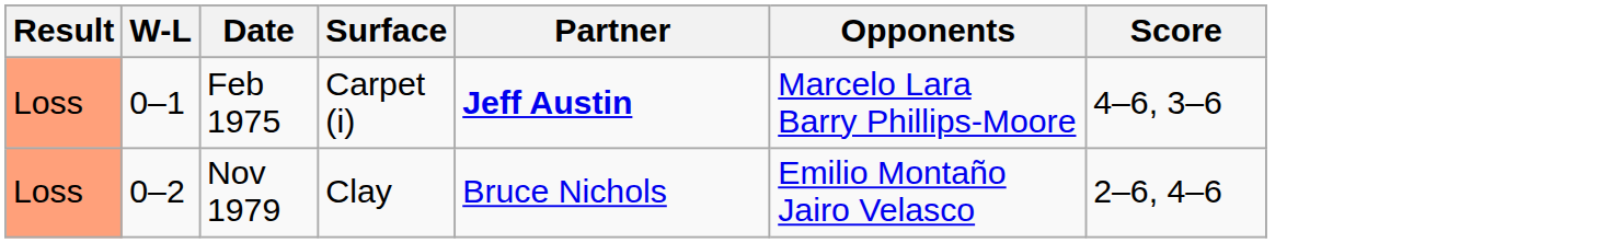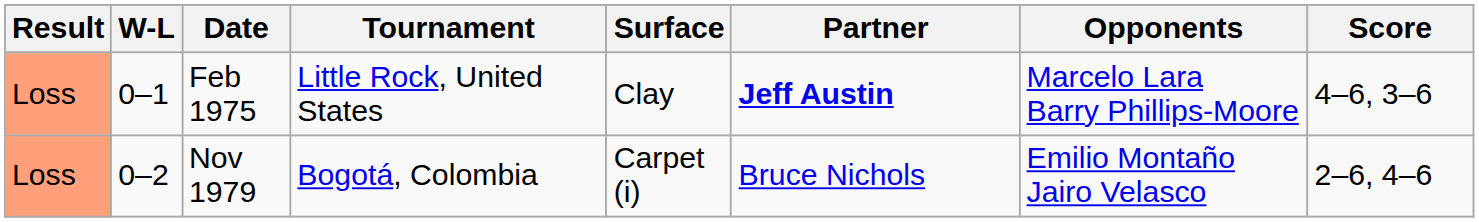 <table class="sortable wikitable">
 <tr>
 <th style="width:40px">Result</th>
 <th style="width:30px" class="unsortable">W-L</th>
 <th style="width:50px">Date</th>
+<th style="width:160px">Tournament</th>
 <th style="width:50px">Surface</th>
 <th style="width:145px">Partner</th>
 <th style="width:145px">Opponents</th>
 <th style="width:80px" class="unsortable">Score</th>
 </tr>
 <tr>
 <td style="background:#ffa07a;">Loss</td>
 <td>0–1</td>
 <td>Feb 1975</td>
-<td>Carpet (i)</td>
+<td><a href='#'>Little Rock</a>, United States</td>
+<td>Clay</td>
 <td><strong> <a href='#'>Jeff Austin</a></strong></td>
 <td> <a href='#'>Marcelo Lara</a><br> <a href='#'>Barry Phillips-Moore</a></td>
 <td>4–6, 3–6</td>
 </tr>
 <tr>
 <td style="background:#ffa07a;">Loss</td>
 <td>0–2</td>
 <td>Nov 1979</td>
-<td>Clay</td>
+<td><a href='#'>Bogotá</a>, Colombia</td>
+<td>Carpet (i)</td>
 <td> <a href='#'>Bruce Nichols</a></td>
 <td> <a href='#'>Emilio Montaño</a><br> <a href='#'>Jairo Velasco</a></td>
 <td>2–6, 4–6</td>
 </tr>
 </table>
